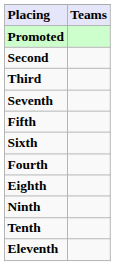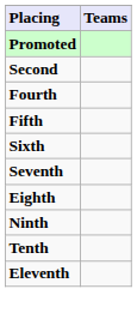 <table class=wikitable>
 <tr>
 </tr>
 <tr style="background: #E6E6FA;">
 <td><strong>Placing</strong></td>
 <td><strong>Teams</strong></td>
 </tr>
 <tr style="background: #ccffcc;">
 <td><strong>Promoted</strong></td>
 <td><strong></strong></td>
 </tr>
 <tr>
 <td><strong>Second</strong></td>
 <td></td>
 </tr>
 <tr>
-<td><strong>Third</strong></td>
-<td></td>
-</tr>
-<tr>
-<td><strong>Seventh</strong></td>
+<td><strong>Fourth</strong></td>
 <td></td>
 </tr>
 <tr>
 <td><strong>Fifth</strong></td>
 <td></td>
 </tr>
 <tr>
 <td><strong>Sixth</strong></td>
 <td></td>
 </tr>
 <tr>
-<td><strong>Fourth</strong></td>
+<td><strong>Seventh</strong></td>
 <td></td>
 </tr>
 <tr>
 <td><strong>Eighth</strong></td>
 <td></td>
 </tr>
 <tr>
 <td><strong>Ninth</strong></td>
 <td></td>
 </tr>
 <tr>
 <td><strong>Tenth</strong></td>
 <td></td>
 </tr>
 <tr>
 <td><strong>Eleventh</strong></td>
 <td></td>
 </tr>
 </table>
